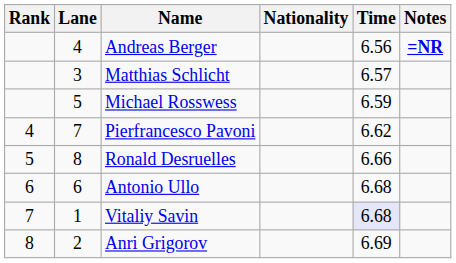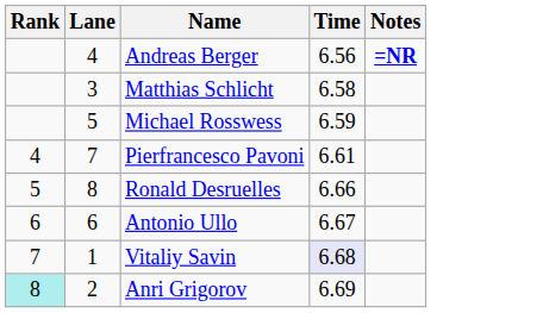 <table class="wikitable sortable" style="text-align:center">
 <tr>
 <th>Rank</th>
 <th>Lane</th>
 <th>Name</th>
-<th>Nationality</th>
 <th>Time</th>
 <th>Notes</th>
 </tr>
 <tr>
 <td></td>
 <td>4</td>
 <td align="left"><a href='#'>Andreas Berger</a></td>
-<td align=left></td>
 <td>6.56</td>
 <td><strong><a href='#'>=NR</a></strong></td>
 </tr>
 <tr>
 <td></td>
 <td>3</td>
 <td align="left"><a href='#'>Matthias Schlicht</a></td>
-<td align=left></td>
-<td>6.57</td>
+<td>6.58</td>
 <td></td>
 </tr>
 <tr>
 <td></td>
 <td>5</td>
 <td align="left"><a href='#'>Michael Rosswess</a></td>
-<td align=left></td>
 <td>6.59</td>
 <td></td>
 </tr>
 <tr>
 <td>4</td>
 <td>7</td>
 <td align="left"><a href='#'>Pierfrancesco Pavoni</a></td>
-<td align=left></td>
-<td>6.62</td>
+<td>6.61</td>
 <td></td>
 </tr>
 <tr>
 <td>5</td>
 <td>8</td>
 <td align="left"><a href='#'>Ronald Desruelles</a></td>
-<td align=left></td>
 <td>6.66</td>
 <td></td>
 </tr>
 <tr>
 <td>6</td>
 <td>6</td>
 <td align="left"><a href='#'>Antonio Ullo</a></td>
-<td align=left></td>
-<td>6.68</td>
+<td>6.67</td>
 <td></td>
 </tr>
 <tr>
 <td>7</td>
 <td>1</td>
 <td align="left"><a href='#'>Vitaliy Savin</a></td>
-<td align=left></td>
 <td style="background: lavender;">6.68</td>
 <td></td>
 </tr>
 <tr>
-<td>8</td>
+<td style="background: paleturquoise;">8</td>
 <td>2</td>
 <td align="left"><a href='#'>Anri Grigorov</a></td>
-<td align=left></td>
 <td>6.69</td>
 <td></td>
 </tr>
 </table>
